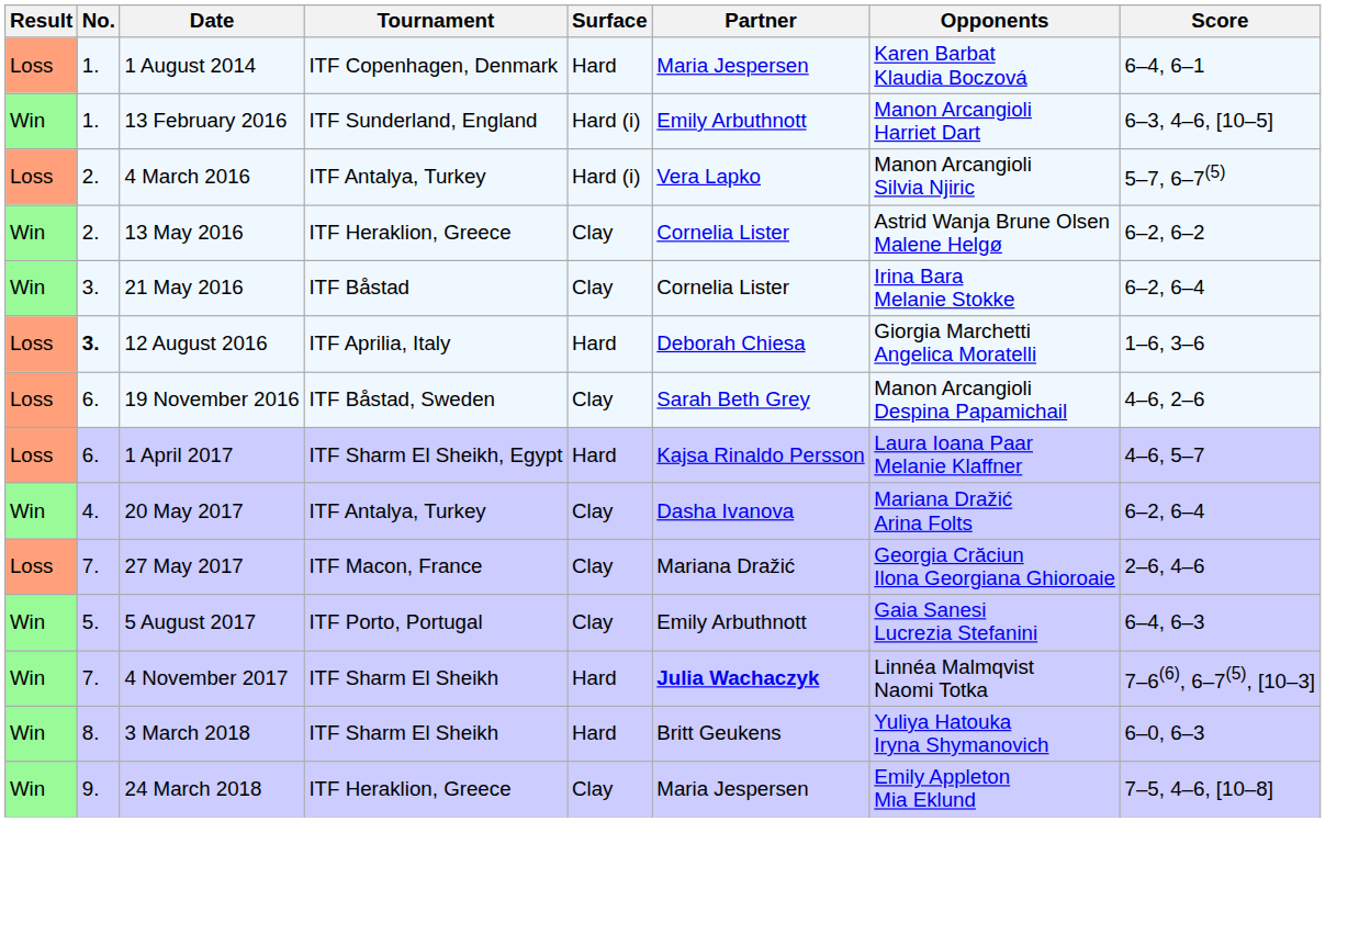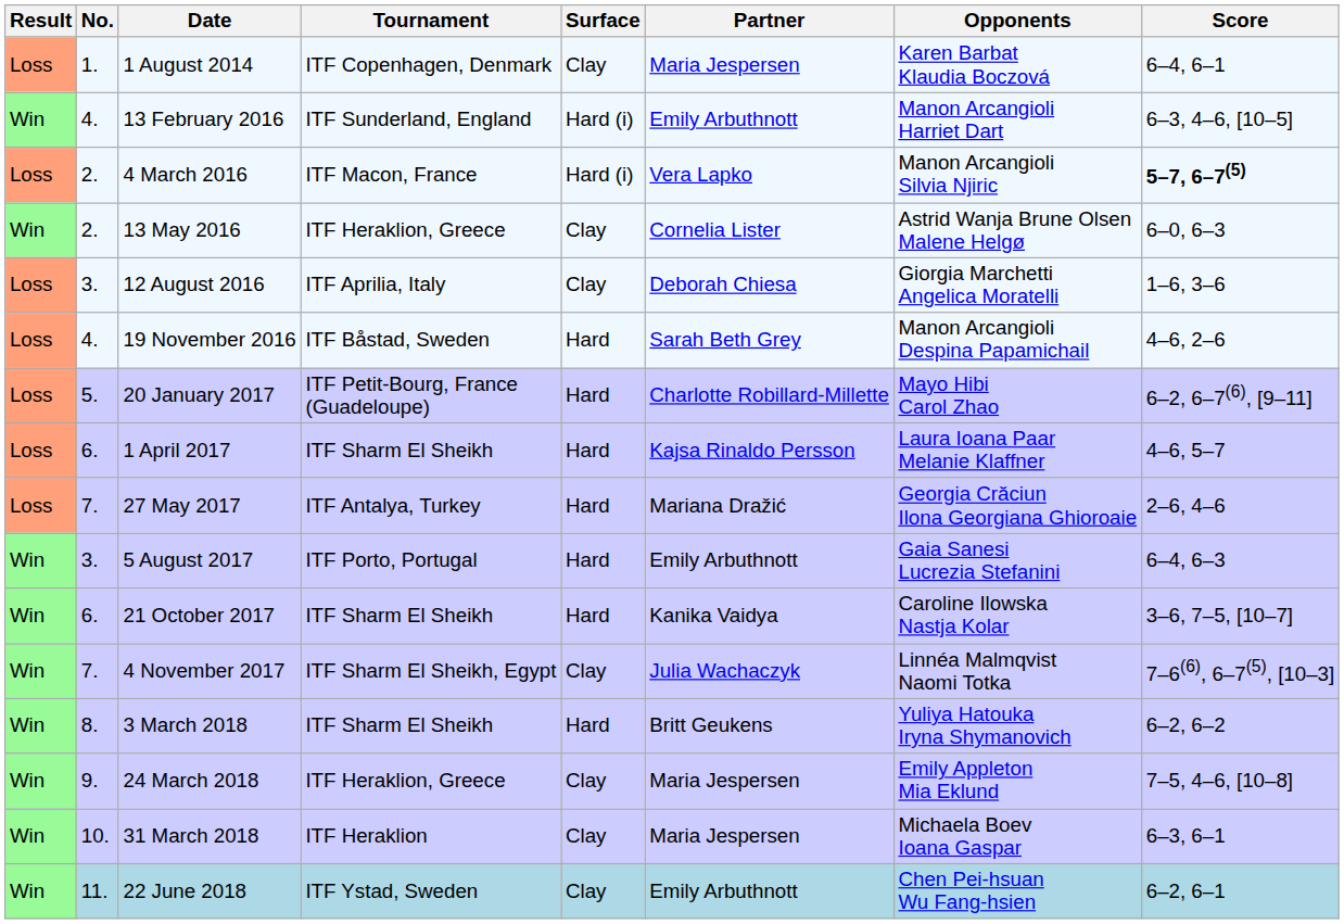 <table class="sortable wikitable">
 <tr>
 <th>Result</th>
 <th>No.</th>
 <th>Date</th>
 <th>Tournament</th>
 <th>Surface</th>
 <th>Partner</th>
 <th>Opponents</th>
 <th class="unsortable">Score</th>
 </tr>
 <tr style="background:#f0f8ff;">
 <td style="background:#ffa07a;">Loss</td>
 <td>1.</td>
 <td>1 August 2014</td>
 <td>ITF Copenhagen, Denmark</td>
-<td>Hard</td>
+<td>Clay</td>
 <td> <a href='#'>Maria Jespersen</a></td>
 <td> <a href='#'>Karen Barbat</a> <br>  <a href='#'>Klaudia Boczová</a></td>
 <td>6–4, 6–1</td>
 </tr>
 <tr style="background:#f0f8ff;">
 <td style="background:#98fb98;">Win</td>
-<td>1.</td>
+<td>4.</td>
 <td>13 February 2016</td>
 <td>ITF Sunderland, England</td>
 <td>Hard (i)</td>
 <td> <a href='#'>Emily Arbuthnott</a></td>
 <td> <a href='#'>Manon Arcangioli</a> <br>  <a href='#'>Harriet Dart</a></td>
 <td>6–3, 4–6, [10–5]</td>
 </tr>
 <tr style="background:#f0f8ff;">
 <td style="background:#ffa07a;">Loss</td>
 <td>2.</td>
 <td>4 March 2016</td>
-<td>ITF Antalya, Turkey</td>
+<td>ITF Macon, France</td>
 <td>Hard (i)</td>
 <td> <a href='#'>Vera Lapko</a></td>
 <td> Manon Arcangioli <br>  <a href='#'>Silvia Njiric</a></td>
-<td>5–7, 6–7<sup>(5)</sup></td>
+<td><strong>5–7, 6–7<sup>(5)</sup></strong></td>
 </tr>
 <tr style="background:#f0f8ff;">
 <td style="background:#98fb98;">Win</td>
 <td>2.</td>
 <td>13 May 2016</td>
 <td>ITF Heraklion, Greece</td>
 <td>Clay</td>
 <td> <a href='#'>Cornelia Lister</a></td>
 <td> Astrid Wanja Brune Olsen <br>  <a href='#'>Malene Helgø</a></td>
-<td>6–2, 6–2</td>
-</tr>
-<tr style="background:#f0f8ff;">
-<td style="background:#98fb98;">Win</td>
-<td>3.</td>
-<td>21 May 2016</td>
-<td>ITF Båstad</td>
-<td>Clay</td>
-<td> Cornelia Lister</td>
-<td> <a href='#'>Irina Bara</a> <br>  <a href='#'>Melanie Stokke</a></td>
-<td>6–2, 6–4</td>
+<td>6–0, 6–3</td>
 </tr>
 <tr style="background:#f0f8ff;">
 <td style="background:#ffa07a;">Loss</td>
-<td><strong>3.</strong></td>
+<td>3.</td>
 <td>12 August 2016</td>
 <td>ITF Aprilia, Italy</td>
-<td>Hard</td>
+<td>Clay</td>
 <td> <a href='#'>Deborah Chiesa</a></td>
 <td> Giorgia Marchetti <br>  <a href='#'>Angelica Moratelli</a></td>
 <td>1–6, 3–6</td>
 </tr>
 <tr style="background:#f0f8ff;">
 <td style="background:#ffa07a;">Loss</td>
-<td>6.</td>
+<td>4.</td>
 <td>19 November 2016</td>
 <td>ITF Båstad, Sweden</td>
-<td>Clay</td>
+<td>Hard</td>
 <td> <a href='#'>Sarah Beth Grey</a></td>
 <td> Manon Arcangioli <br>  <a href='#'>Despina Papamichail</a></td>
 <td>4–6, 2–6</td>
 </tr>
 <tr style="background:#ccccff;">
 <td style="background:#ffa07a;">Loss</td>
+<td>5.</td>
+<td>20 January 2017</td>
+<td>ITF Petit-Bourg, France <br>(Guadeloupe)</td>
+<td>Hard</td>
+<td> <a href='#'>Charlotte Robillard-Millette</a></td>
+<td> <a href='#'>Mayo Hibi</a> <br>  <a href='#'>Carol Zhao</a></td>
+<td>6–2, 6–7<sup>(6)</sup>, [9–11]</td>
+</tr>
+<tr style="background:#ccccff;">
+<td style="background:#ffa07a;">Loss</td>
 <td>6.</td>
 <td>1 April 2017</td>
-<td>ITF Sharm El Sheikh, Egypt</td>
+<td>ITF Sharm El Sheikh</td>
 <td>Hard</td>
 <td> <a href='#'>Kajsa Rinaldo Persson</a></td>
 <td> <a href='#'>Laura Ioana Paar</a> <br>  <a href='#'>Melanie Klaffner</a></td>
 <td>4–6, 5–7</td>
 </tr>
 <tr style="background:#ccccff;">
-<td style="background:#98fb98;">Win</td>
-<td>4.</td>
-<td>20 May 2017</td>
-<td>ITF Antalya, Turkey</td>
-<td>Clay</td>
-<td> <a href='#'>Dasha Ivanova</a></td>
-<td> <a href='#'>Mariana Dražić</a> <br>  <a href='#'>Arina Folts</a></td>
-<td>6–2, 6–4</td>
-</tr>
-<tr style="background:#ccccff;">
 <td style="background:#ffa07a;">Loss</td>
 <td>7.</td>
 <td>27 May 2017</td>
-<td>ITF Macon, France</td>
-<td>Clay</td>
+<td>ITF Antalya, Turkey</td>
+<td>Hard</td>
 <td> Mariana Dražić</td>
 <td> <a href='#'>Georgia Crăciun</a> <br>  <a href='#'>Ilona Georgiana Ghioroaie</a></td>
 <td>2–6, 4–6</td>
 </tr>
 <tr style="background:#ccccff;">
 <td style="background:#98fb98;">Win</td>
-<td>5.</td>
+<td>3.</td>
 <td>5 August 2017</td>
 <td>ITF Porto, Portugal</td>
-<td>Clay</td>
+<td>Hard</td>
 <td> Emily Arbuthnott</td>
 <td> <a href='#'>Gaia Sanesi</a> <br>  <a href='#'>Lucrezia Stefanini</a></td>
 <td>6–4, 6–3</td>
 </tr>
 <tr style="background:#ccccff;">
 <td style="background:#98fb98;">Win</td>
+<td>6.</td>
+<td>21 October 2017</td>
+<td>ITF Sharm El Sheikh</td>
+<td>Hard</td>
+<td> Kanika Vaidya</td>
+<td> Caroline Ilowska <br>  <a href='#'>Nastja Kolar</a></td>
+<td>3–6, 7–5, [10–7]</td>
+</tr>
+<tr style="background:#ccccff;">
+<td style="background:#98fb98;">Win</td>
 <td>7.</td>
 <td>4 November 2017</td>
-<td>ITF Sharm El Sheikh</td>
-<td>Hard</td>
-<td><strong> <a href='#'>Julia Wachaczyk</a></strong></td>
+<td>ITF Sharm El Sheikh, Egypt</td>
+<td>Clay</td>
+<td> <a href='#'>Julia Wachaczyk</a></td>
 <td> Linnéa Malmqvist <br>  Naomi Totka</td>
 <td>7–6<sup>(6)</sup>, 6–7<sup>(5)</sup>, [10–3]</td>
 </tr>
 <tr style="background:#ccccff;">
 <td style="background:#98fb98;">Win</td>
 <td>8.</td>
 <td>3 March 2018</td>
 <td>ITF Sharm El Sheikh</td>
 <td>Hard</td>
 <td> Britt Geukens</td>
 <td> <a href='#'>Yuliya Hatouka</a> <br>  <a href='#'>Iryna Shymanovich</a></td>
-<td>6–0, 6–3</td>
+<td>6–2, 6–2</td>
 </tr>
 <tr style="background:#ccccff;">
 <td style="background:#98fb98;">Win</td>
 <td>9.</td>
 <td>24 March 2018</td>
 <td>ITF Heraklion, Greece</td>
 <td>Clay</td>
 <td> Maria Jespersen</td>
 <td> <a href='#'>Emily Appleton</a> <br>  <a href='#'>Mia Eklund</a></td>
 <td>7–5, 4–6, [10–8]</td>
 </tr>
+<tr style="background:#ccccff;">
+<td style="background:#98fb98;">Win</td>
+<td>10.</td>
+<td>31 March 2018</td>
+<td>ITF Heraklion</td>
+<td>Clay</td>
+<td> Maria Jespersen</td>
+<td> Michaela Boev <br>  <a href='#'>Ioana Gaspar</a></td>
+<td>6–3, 6–1</td>
+</tr>
+<tr style="background:lightblue;">
+<td style="background:#98fb98;">Win</td>
+<td>11.</td>
+<td>22 June 2018</td>
+<td>ITF Ystad, Sweden</td>
+<td>Clay</td>
+<td> Emily Arbuthnott</td>
+<td> <a href='#'>Chen Pei-hsuan</a> <br>  <a href='#'>Wu Fang-hsien</a></td>
+<td>6–2, 6–1</td>
+</tr>
 </table>
